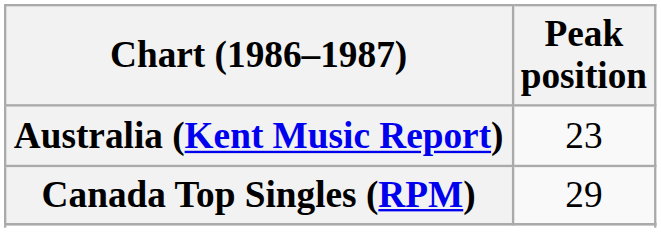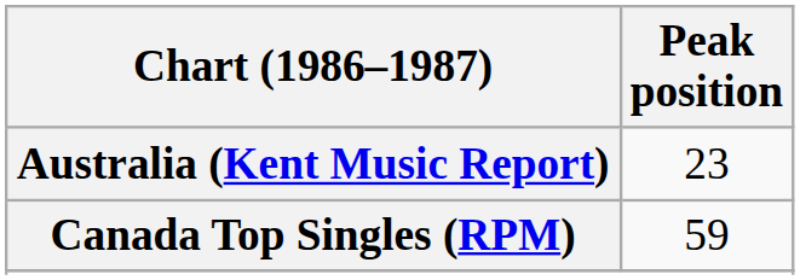 <table class="wikitable sortable plainrowheaders" style="text-align:center">
 <tr>
 <th>Chart (1986–1987)</th>
 <th>Peak<br>position</th>
 </tr>
 <tr>
 <th scope="row">Australia (<a href='#'>Kent Music Report</a>)</th>
 <td>23</td>
 </tr>
 <tr>
 <th scope="row">Canada Top Singles (<a href='#'>RPM</a>)</th>
-<td>29</td>
+<td>59</td>
 </tr>
 <tr>
 </tr>
 <tr>
 </tr>
 <tr>
 </tr>
 </table>
